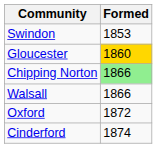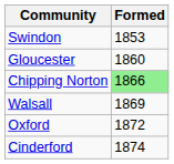 <table class="wikitable">
 <tr>
 <th>Community</th>
 <th>Formed</th>
 </tr>
 <tr>
 <td><a href='#'>Swindon</a></td>
 <td>1853</td>
 </tr>
 <tr>
 <td><a href='#'>Gloucester</a></td>
-<td style="background: gold;">1860</td>
+<td>1860</td>
 </tr>
 <tr>
 <td><a href='#'>Chipping Norton</a></td>
 <td style="background: lightgreen;">1866</td>
 </tr>
 <tr>
 <td><a href='#'>Walsall</a></td>
-<td>1866</td>
+<td>1869</td>
 </tr>
 <tr>
 <td><a href='#'>Oxford</a></td>
 <td>1872</td>
 </tr>
 <tr>
 <td><a href='#'>Cinderford</a></td>
 <td>1874</td>
 </tr>
 </table>
